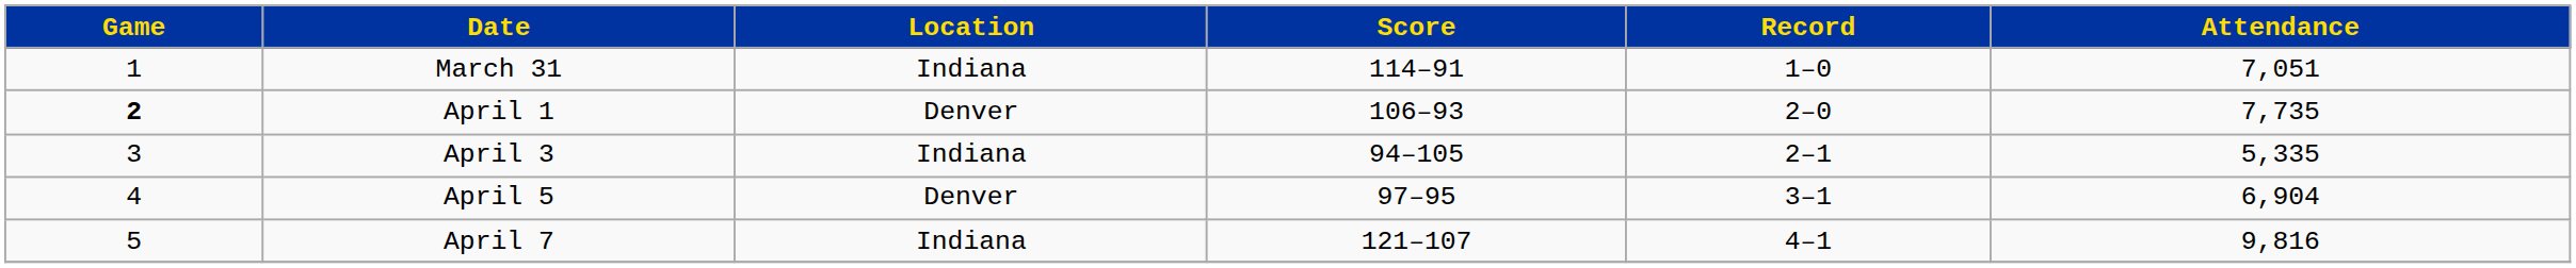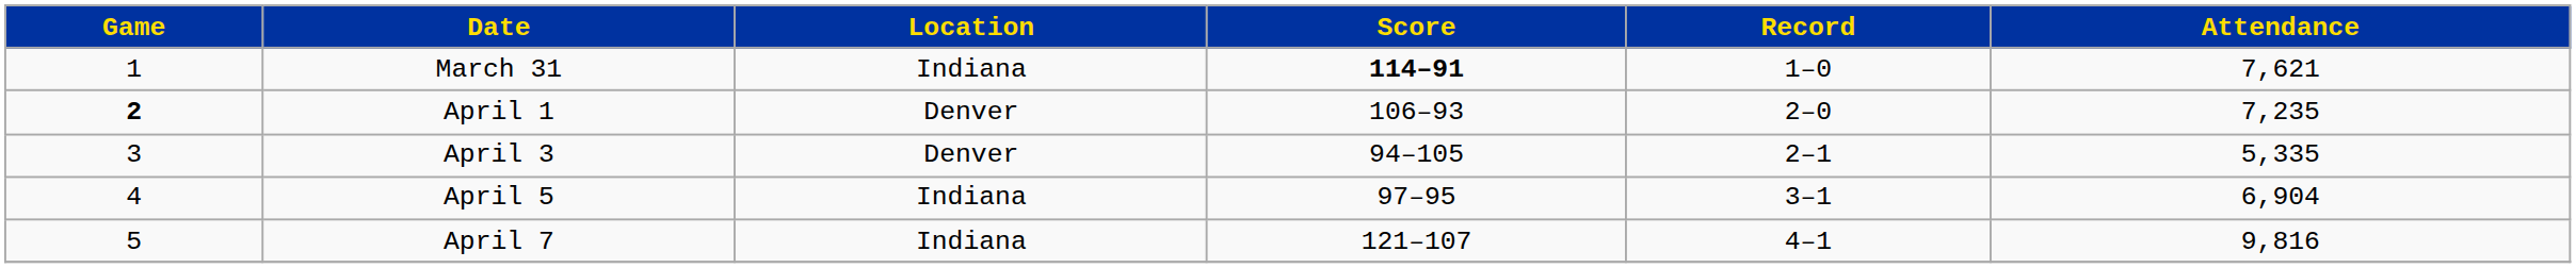 <table class="wikitable" width="80%">
 <tr align="center"  style="background:#0032A0;color:#FEDD00;">
 <td><strong>Game</strong></td>
 <td><strong>Date</strong></td>
 <td><strong>Location</strong></td>
 <td><strong>Score</strong></td>
 <td><strong>Record</strong></td>
 <td><strong>Attendance</strong></td>
 </tr>
 <tr style="text-align:center;" bgcolor="">
 <td>1</td>
 <td>March 31</td>
 <td>Indiana</td>
-<td>114–91</td>
+<td><strong>114–91</strong></td>
 <td>1–0</td>
-<td>7,051</td>
+<td>7,621</td>
 </tr>
 <tr align="center" bgcolor="">
 <td><strong>2</strong></td>
 <td>April 1</td>
 <td>Denver</td>
 <td>106–93</td>
 <td>2–0</td>
-<td>7,735</td>
+<td>7,235</td>
 </tr>
 <tr align="center" bgcolor="">
 <td>3</td>
 <td>April 3</td>
-<td>Indiana</td>
+<td>Denver</td>
 <td>94–105</td>
 <td>2–1</td>
 <td>5,335</td>
 </tr>
 <tr align="center" bgcolor="">
 <td>4</td>
 <td>April 5</td>
-<td>Denver</td>
+<td>Indiana</td>
 <td>97–95</td>
 <td>3–1</td>
 <td>6,904</td>
 </tr>
 <tr align="center" bgcolor="">
 <td>5</td>
 <td>April 7</td>
 <td>Indiana</td>
 <td>121–107</td>
 <td>4–1</td>
 <td>9,816</td>
 </tr>
 <tr align="center" bgcolor="">
 </tr>
 </table>
